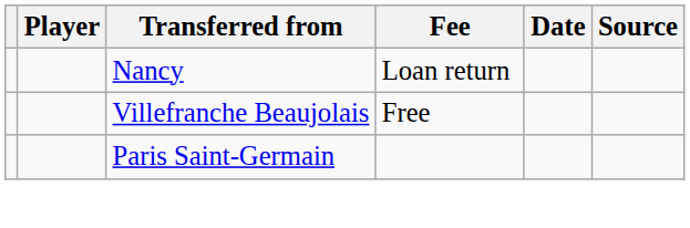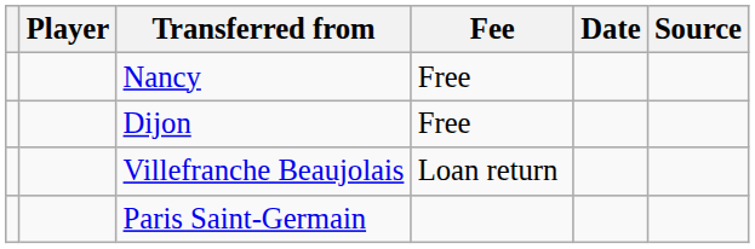 <table class="wikitable plainrowheaders sortable">
 <tr>
 <th></th>
 <th scope="col">Player</th>
 <th>Transferred from</th>
 <th style="width: 80px;">Fee</th>
 <th scope="col">Date</th>
 <th scope="col">Source</th>
 </tr>
 <tr>
 <td align="center"></td>
 <td> </td>
 <td> <a href='#'>Nancy</a></td>
-<td>Loan return</td>
+<td>Free</td>
+<td></td>
+<td></td>
+</tr>
+<tr>
+<td align="center"></td>
+<td> </td>
+<td> <a href='#'>Dijon</a></td>
+<td>Free</td>
 <td></td>
 <td></td>
 </tr>
 <tr>
 <td align="center"></td>
 <td> </td>
 <td> <a href='#'>Villefranche Beaujolais</a></td>
-<td>Free</td>
+<td>Loan return</td>
 <td></td>
 <td></td>
 </tr>
 <tr>
 <td align="center"></td>
 <td> </td>
 <td> <a href='#'>Paris Saint-Germain</a></td>
 <td></td>
 <td></td>
 <td></td>
 </tr>
 </table>
